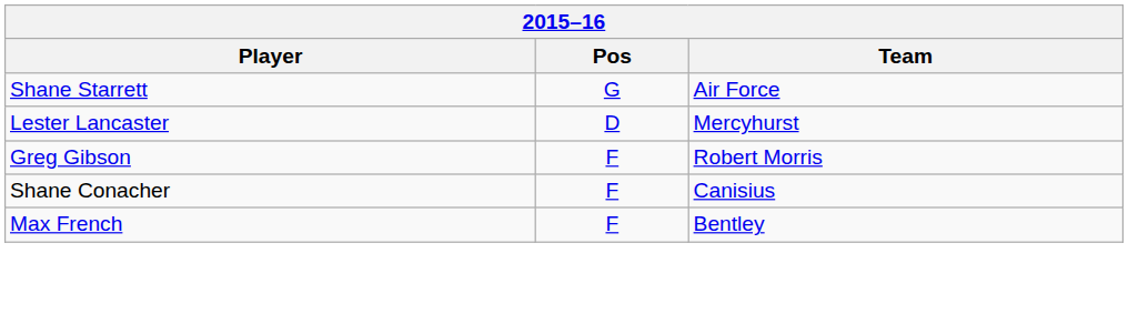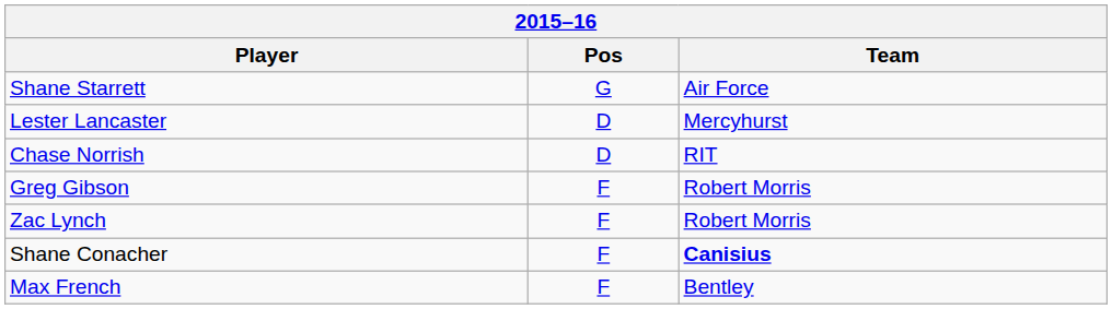 <table class="wikitable" width=95%>
 <tr>
 <th colspan=3><a href='#'>2015–16</a></th>
 </tr>
 <tr>
 <th>Player</th>
 <th>Pos</th>
 <th>Team</th>
 </tr>
 <tr>
 <td><a href='#'>Shane Starrett</a></td>
 <td style="text-align:center;"><a href='#'>G</a></td>
 <td><a href='#'>Air Force</a></td>
 </tr>
 <tr>
 <td><a href='#'>Lester Lancaster</a></td>
 <td style="text-align:center;"><a href='#'>D</a></td>
 <td><a href='#'>Mercyhurst</a></td>
 </tr>
 <tr>
+<td><a href='#'>Chase Norrish</a></td>
+<td style="text-align:center;"><a href='#'>D</a></td>
+<td><a href='#'>RIT</a></td>
+</tr>
+<tr>
 <td><a href='#'>Greg Gibson</a></td>
+<td style="text-align:center;"><a href='#'>F</a></td>
+<td><a href='#'>Robert Morris</a></td>
+</tr>
+<tr>
+<td><a href='#'>Zac Lynch</a></td>
 <td style="text-align:center;"><a href='#'>F</a></td>
 <td><a href='#'>Robert Morris</a></td>
 </tr>
 <tr>
 <td>Shane Conacher</td>
 <td style="text-align:center;"><a href='#'>F</a></td>
-<td><a href='#'>Canisius</a></td>
+<td><strong><a href='#'>Canisius</a></strong></td>
 </tr>
 <tr>
 <td><a href='#'>Max French</a></td>
 <td style="text-align:center;"><a href='#'>F</a></td>
 <td><a href='#'>Bentley</a></td>
 </tr>
 </table>
